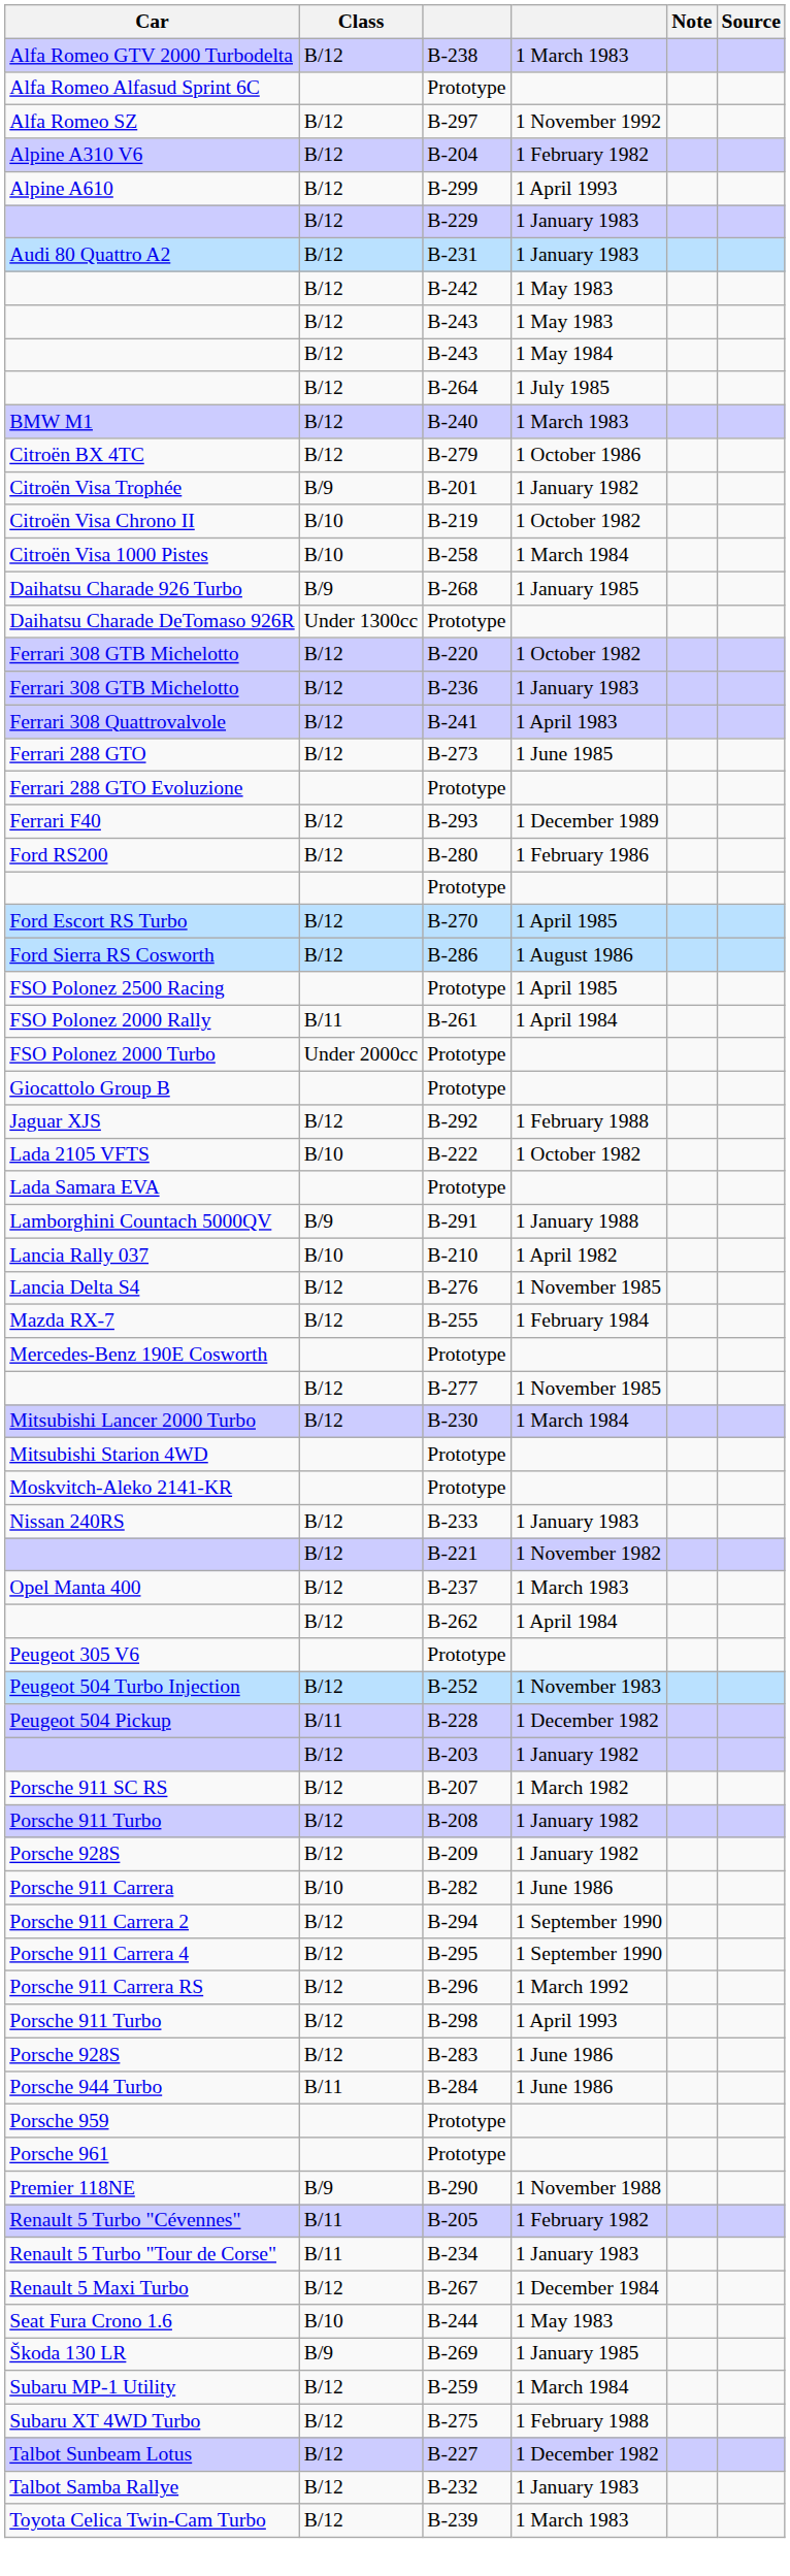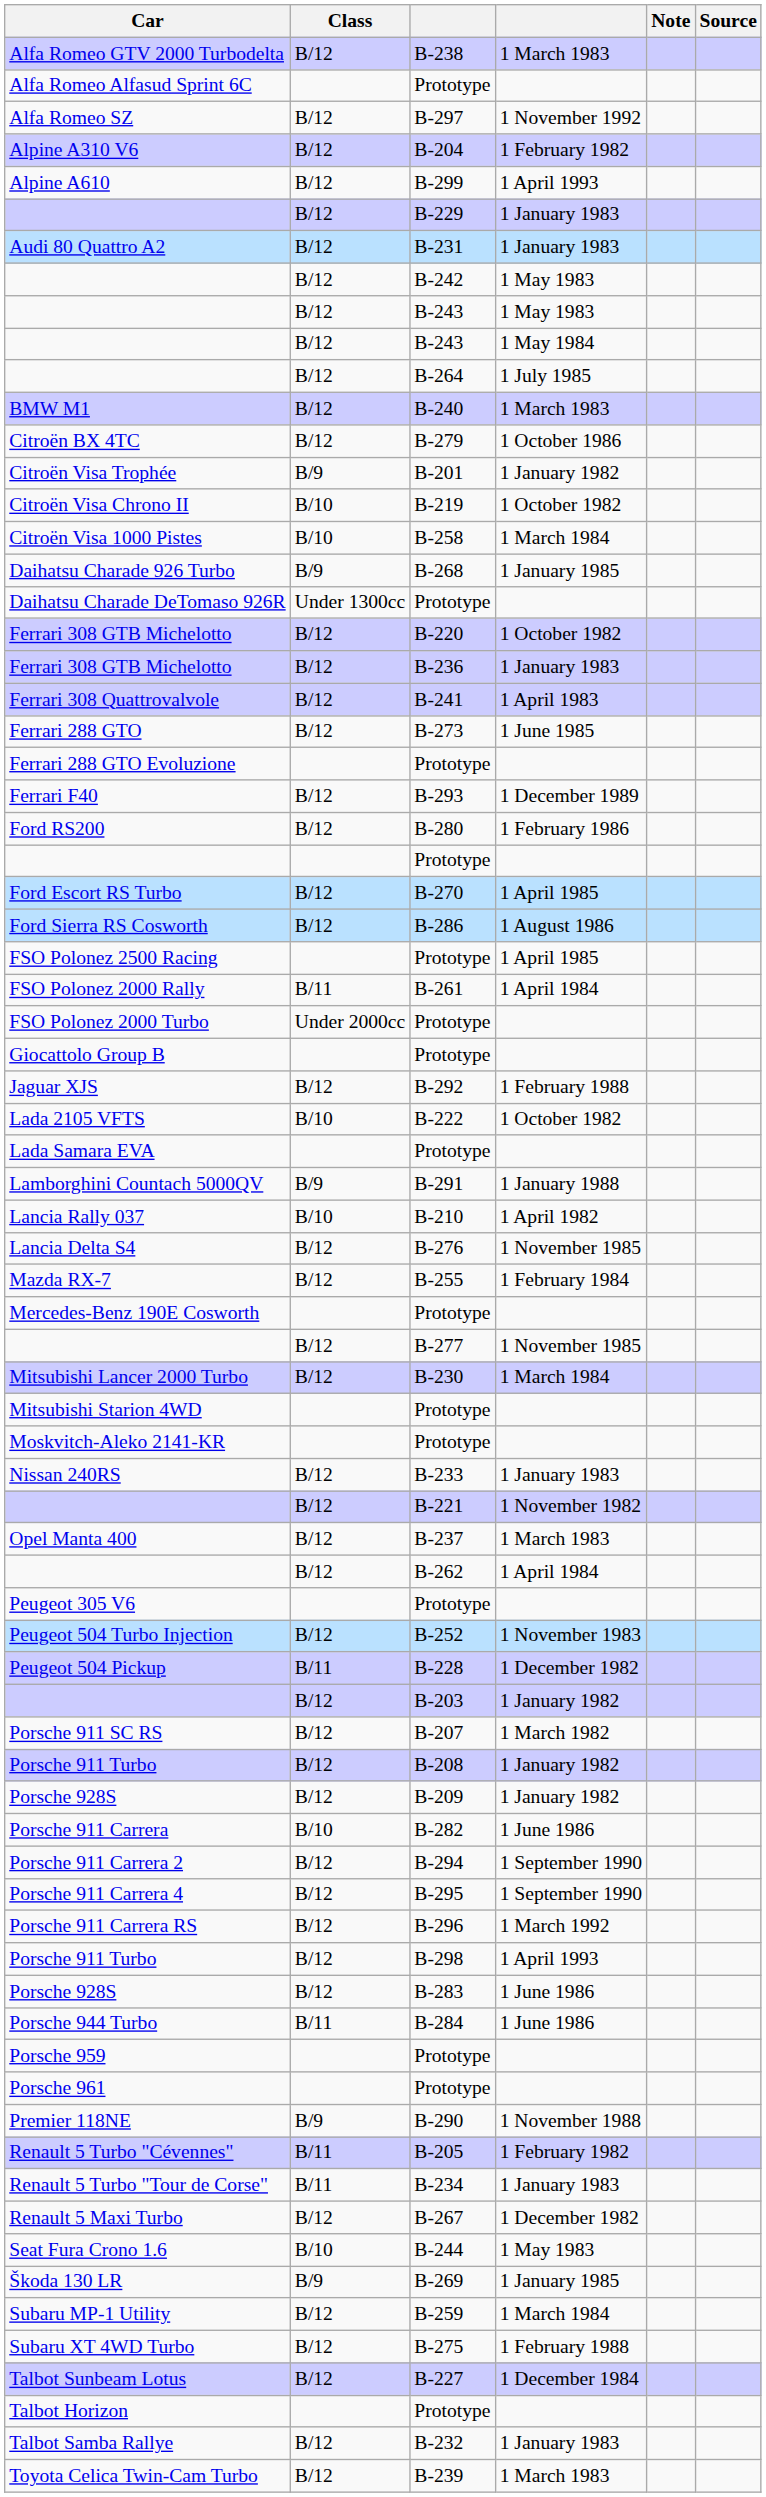 <table class="wikitable sortable" style="font-size:90%;">
 <tr>
 <th>Car</th>
 <th>Class</th>
 <th></th>
 <th></th>
 <th>Note</th>
 <th>Source</th>
 </tr>
 <tr style="background:#ccf;">
 <td><a href='#'>Alfa Romeo GTV 2000 Turbodelta</a></td>
 <td>B/12</td>
 <td>B-238</td>
 <td>1 March 1983</td>
 <td></td>
 <td></td>
 </tr>
 <tr>
 <td><a href='#'>Alfa Romeo Alfasud Sprint 6C</a></td>
 <td></td>
 <td>Prototype</td>
 <td></td>
 <td></td>
 <td></td>
 </tr>
 <tr>
 <td><a href='#'>Alfa Romeo SZ</a></td>
 <td>B/12</td>
 <td>B-297</td>
 <td>1 November 1992</td>
 <td></td>
 <td></td>
 </tr>
 <tr style="background:#ccf;">
 <td><a href='#'>Alpine A310 V6</a></td>
 <td>B/12</td>
 <td>B-204</td>
 <td>1 February 1982</td>
 <td></td>
 <td></td>
 </tr>
 <tr>
 <td><a href='#'>Alpine A610</a></td>
 <td>B/12</td>
 <td>B-299</td>
 <td>1 April 1993</td>
 <td></td>
 <td><br></td>
 </tr>
 <tr style="background:#ccf;">
 <td></td>
 <td>B/12</td>
 <td>B-229</td>
 <td>1 January 1983</td>
 <td></td>
 <td></td>
 </tr>
 <tr style="background:#bae1ff;">
 <td><a href='#'>Audi 80 Quattro A2</a></td>
 <td>B/12</td>
 <td>B-231</td>
 <td>1 January 1983</td>
 <td></td>
 <td></td>
 </tr>
 <tr>
 <td></td>
 <td>B/12</td>
 <td>B-242</td>
 <td>1 May 1983</td>
 <td></td>
 <td></td>
 </tr>
 <tr>
 <td></td>
 <td>B/12</td>
 <td>B-243</td>
 <td>1 May 1983</td>
 <td></td>
 <td></td>
 </tr>
 <tr>
 <td></td>
 <td>B/12</td>
 <td>B-243</td>
 <td data-sort-value="1 May 1984">1 May 1984</td>
 <td></td>
 <td></td>
 </tr>
 <tr>
 <td></td>
 <td>B/12</td>
 <td>B-264</td>
 <td data-sort-value="1 May 1984">1 July 1985</td>
 <td></td>
 <td></td>
 </tr>
 <tr style="background:#ccf;">
 <td><a href='#'>BMW M1</a></td>
 <td>B/12</td>
 <td>B-240</td>
 <td>1 March 1983</td>
 <td></td>
 <td></td>
 </tr>
 <tr>
 <td><a href='#'>Citroën BX 4TC</a></td>
 <td>B/12</td>
 <td>B-279</td>
 <td>1 October 1986</td>
 <td></td>
 <td></td>
 </tr>
 <tr>
 <td><a href='#'>Citroën Visa Trophée</a></td>
 <td>B/9</td>
 <td>B-201</td>
 <td>1 January 1982</td>
 <td></td>
 <td></td>
 </tr>
 <tr>
 <td><a href='#'>Citroën Visa Chrono II</a></td>
 <td>B/10</td>
 <td>B-219</td>
 <td>1 October 1982</td>
 <td></td>
 <td></td>
 </tr>
 <tr>
 <td><a href='#'>Citroën Visa 1000 Pistes</a></td>
 <td>B/10</td>
 <td>B-258</td>
 <td>1 March 1984</td>
 <td></td>
 <td></td>
 </tr>
 <tr>
 <td><a href='#'>Daihatsu Charade 926 Turbo</a></td>
 <td>B/9</td>
 <td>B-268</td>
 <td>1 January 1985</td>
 <td></td>
 <td></td>
 </tr>
 <tr>
 <td><a href='#'>Daihatsu Charade DeTomaso 926R</a></td>
 <td>Under 1300cc</td>
 <td>Prototype</td>
 <td></td>
 <td></td>
 <td></td>
 </tr>
 <tr style="background:#ccf;">
 <td><a href='#'>Ferrari 308 GTB Michelotto</a></td>
 <td>B/12</td>
 <td>B-220</td>
 <td>1 October 1982</td>
 <td></td>
 <td></td>
 </tr>
 <tr style="background:#ccf;">
 <td><a href='#'>Ferrari 308 GTB Michelotto</a></td>
 <td>B/12</td>
 <td>B-236</td>
 <td>1 January 1983</td>
 <td></td>
 <td></td>
 </tr>
 <tr style="background:#ccf;">
 <td><a href='#'>Ferrari 308 Quattrovalvole</a></td>
 <td>B/12</td>
 <td>B-241</td>
 <td>1 April 1983</td>
 <td></td>
 <td></td>
 </tr>
 <tr>
 <td><a href='#'>Ferrari 288 GTO</a></td>
 <td>B/12</td>
 <td>B-273</td>
 <td>1 June 1985</td>
 <td></td>
 <td></td>
 </tr>
 <tr>
 <td><a href='#'>Ferrari 288 GTO Evoluzione</a></td>
 <td></td>
 <td>Prototype</td>
 <td></td>
 <td></td>
 <td></td>
 </tr>
 <tr>
 <td><a href='#'>Ferrari F40</a></td>
 <td>B/12</td>
 <td>B-293</td>
 <td>1 December 1989</td>
 <td></td>
 <td></td>
 </tr>
 <tr>
 <td><a href='#'>Ford RS200</a></td>
 <td>B/12</td>
 <td>B-280</td>
 <td>1 February 1986</td>
 <td></td>
 <td></td>
 </tr>
 <tr>
 <td></td>
 <td></td>
 <td>Prototype</td>
 <td></td>
 <td></td>
 <td></td>
 </tr>
 <tr style="background:#bae1ff;">
 <td><a href='#'>Ford Escort RS Turbo</a></td>
 <td>B/12</td>
 <td>B-270</td>
 <td>1 April 1985</td>
 <td></td>
 <td></td>
 </tr>
 <tr style="background:#bae1ff;">
 <td><a href='#'>Ford Sierra RS Cosworth</a></td>
 <td>B/12</td>
 <td>B-286</td>
 <td>1 August 1986</td>
 <td></td>
 <td></td>
 </tr>
 <tr>
 <td><a href='#'>FSO Polonez 2500 Racing</a></td>
 <td></td>
 <td>Prototype</td>
 <td>1 April 1985</td>
 <td></td>
 <td></td>
 </tr>
 <tr>
 <td><a href='#'>FSO Polonez 2000 Rally</a></td>
 <td>B/11</td>
 <td>B-261</td>
 <td>1 April 1984</td>
 <td></td>
 <td></td>
 </tr>
 <tr>
 <td><a href='#'>FSO Polonez 2000 Turbo</a></td>
 <td>Under 2000cc</td>
 <td>Prototype</td>
 <td></td>
 <td></td>
 <td></td>
 </tr>
 <tr>
 <td><a href='#'>Giocattolo Group B</a></td>
 <td></td>
 <td>Prototype</td>
 <td></td>
 <td></td>
 <td></td>
 </tr>
 <tr>
 <td><a href='#'>Jaguar XJS</a></td>
 <td>B/12</td>
 <td>B-292</td>
 <td>1 February 1988</td>
 <td></td>
 <td></td>
 </tr>
 <tr>
 <td><a href='#'>Lada 2105 VFTS</a></td>
 <td>B/10</td>
 <td>B-222</td>
 <td>1 October 1982</td>
 <td></td>
 <td></td>
 </tr>
 <tr>
 <td><a href='#'>Lada Samara EVA</a></td>
 <td></td>
 <td>Prototype</td>
 <td></td>
 <td></td>
 <td></td>
 </tr>
 <tr>
 <td><a href='#'>Lamborghini Countach 5000QV</a></td>
 <td>B/9</td>
 <td>B-291</td>
 <td>1 January 1988</td>
 <td></td>
 <td></td>
 </tr>
 <tr>
 <td><a href='#'>Lancia Rally 037</a></td>
 <td>B/10</td>
 <td>B-210</td>
 <td>1 April 1982</td>
 <td></td>
 <td></td>
 </tr>
 <tr>
 <td><a href='#'>Lancia Delta S4</a></td>
 <td>B/12</td>
 <td>B-276</td>
 <td>1 November 1985</td>
 <td></td>
 <td></td>
 </tr>
 <tr>
 <td><a href='#'>Mazda RX-7</a></td>
 <td>B/12</td>
 <td>B-255</td>
 <td>1 February 1984</td>
 <td></td>
 <td></td>
 </tr>
 <tr>
 <td><a href='#'>Mercedes-Benz 190E Cosworth</a></td>
 <td></td>
 <td>Prototype</td>
 <td></td>
 <td></td>
 <td></td>
 </tr>
 <tr>
 <td></td>
 <td>B/12</td>
 <td>B-277</td>
 <td>1 November 1985</td>
 <td></td>
 <td><br></td>
 </tr>
 <tr style="background:#ccf;">
 <td><a href='#'>Mitsubishi Lancer 2000 Turbo</a></td>
 <td>B/12</td>
 <td>B-230</td>
 <td>1 March 1984</td>
 <td></td>
 <td></td>
 </tr>
 <tr>
 <td><a href='#'>Mitsubishi Starion 4WD</a></td>
 <td></td>
 <td>Prototype</td>
 <td></td>
 <td></td>
 <td></td>
 </tr>
 <tr>
 <td><a href='#'>Moskvitch-Aleko 2141-KR</a></td>
 <td></td>
 <td>Prototype</td>
 <td></td>
 <td></td>
 <td></td>
 </tr>
 <tr>
 <td><a href='#'>Nissan 240RS</a></td>
 <td>B/12</td>
 <td>B-233</td>
 <td>1 January 1983</td>
 <td></td>
 <td></td>
 </tr>
 <tr style="background:#ccf;">
 <td></td>
 <td>B/12</td>
 <td>B-221</td>
 <td>1 November 1982</td>
 <td></td>
 <td></td>
 </tr>
 <tr>
 <td><a href='#'>Opel Manta 400</a></td>
 <td>B/12</td>
 <td>B-237</td>
 <td>1 March 1983</td>
 <td></td>
 <td></td>
 </tr>
 <tr>
 <td></td>
 <td>B/12</td>
 <td>B-262</td>
 <td>1 April 1984</td>
 <td></td>
 <td></td>
 </tr>
 <tr>
 <td><a href='#'>Peugeot 305 V6</a></td>
 <td></td>
 <td>Prototype</td>
 <td></td>
 <td></td>
 <td></td>
 </tr>
 <tr style="background:#bae1ff;">
 <td><a href='#'>Peugeot 504 Turbo Injection</a></td>
 <td>B/12</td>
 <td>B-252</td>
 <td>1 November 1983</td>
 <td></td>
 <td></td>
 </tr>
 <tr style="background:#ccf;">
 <td><a href='#'>Peugeot 504 Pickup</a></td>
 <td>B/11</td>
 <td>B-228</td>
 <td>1 December 1982</td>
 <td></td>
 <td></td>
 </tr>
 <tr style="background:#ccf;">
 <td></td>
 <td>B/12</td>
 <td>B-203</td>
 <td>1 January 1982</td>
 <td></td>
 <td></td>
 </tr>
 <tr>
 <td><a href='#'>Porsche 911 SC RS</a></td>
 <td>B/12</td>
 <td>B-207</td>
 <td>1 March 1982</td>
 <td></td>
 <td></td>
 </tr>
 <tr style="background:#ccf;">
 <td><a href='#'>Porsche 911 Turbo</a></td>
 <td>B/12</td>
 <td>B-208</td>
 <td>1 January 1982</td>
 <td></td>
 <td></td>
 </tr>
 <tr>
 <td><a href='#'>Porsche 928S</a></td>
 <td>B/12</td>
 <td>B-209</td>
 <td>1 January 1982</td>
 <td></td>
 <td></td>
 </tr>
 <tr>
 <td><a href='#'>Porsche 911 Carrera</a></td>
 <td>B/10</td>
 <td>B-282</td>
 <td>1 June 1986</td>
 <td></td>
 <td></td>
 </tr>
 <tr>
 <td><a href='#'>Porsche 911 Carrera 2</a></td>
 <td>B/12</td>
 <td>B-294</td>
 <td>1 September 1990</td>
 <td></td>
 <td></td>
 </tr>
 <tr>
 <td><a href='#'>Porsche 911 Carrera 4</a></td>
 <td>B/12</td>
 <td>B-295</td>
 <td>1 September 1990</td>
 <td></td>
 <td></td>
 </tr>
 <tr>
 <td><a href='#'>Porsche 911 Carrera RS</a></td>
 <td>B/12</td>
 <td>B-296</td>
 <td>1 March 1992</td>
 <td></td>
 <td></td>
 </tr>
 <tr>
 <td><a href='#'>Porsche 911 Turbo</a></td>
 <td>B/12</td>
 <td>B-298</td>
 <td>1 April 1993</td>
 <td></td>
 <td></td>
 </tr>
 <tr>
 <td><a href='#'>Porsche 928S</a></td>
 <td>B/12</td>
 <td>B-283</td>
 <td>1 June 1986</td>
 <td></td>
 <td></td>
 </tr>
 <tr>
 <td><a href='#'>Porsche 944 Turbo</a></td>
 <td>B/11</td>
 <td>B-284</td>
 <td>1 June 1986</td>
 <td></td>
 <td></td>
 </tr>
 <tr>
 <td><a href='#'>Porsche 959</a></td>
 <td></td>
 <td>Prototype</td>
 <td></td>
 <td></td>
 <td></td>
 </tr>
 <tr>
 <td><a href='#'>Porsche 961</a></td>
 <td></td>
 <td>Prototype</td>
 <td></td>
 <td></td>
 <td></td>
 </tr>
 <tr>
 <td><a href='#'>Premier 118NE</a></td>
 <td>B/9</td>
 <td>B-290</td>
 <td>1 November 1988</td>
 <td></td>
 <td></td>
 </tr>
 <tr style="background:#ccf;">
 <td><a href='#'>Renault 5 Turbo "Cévennes"</a></td>
 <td>B/11</td>
 <td>B-205</td>
 <td>1 February 1982</td>
 <td></td>
 <td></td>
 </tr>
 <tr>
 <td><a href='#'>Renault 5 Turbo "Tour de Corse"</a></td>
 <td>B/11</td>
 <td>B-234</td>
 <td>1 January 1983</td>
 <td></td>
 <td></td>
 </tr>
 <tr>
 <td><a href='#'>Renault 5 Maxi Turbo</a></td>
 <td>B/12</td>
 <td>B-267</td>
-<td>1 December 1984</td>
+<td>1 December 1982</td>
 <td></td>
 <td></td>
 </tr>
 <tr>
 <td><a href='#'>Seat Fura Crono 1.6</a></td>
 <td>B/10</td>
 <td>B-244</td>
 <td>1 May 1983</td>
 <td></td>
 <td></td>
 </tr>
 <tr>
 <td><a href='#'>Škoda 130 LR</a></td>
 <td>B/9</td>
 <td>B-269</td>
 <td>1 January 1985</td>
 <td></td>
 <td></td>
 </tr>
 <tr>
 <td><a href='#'>Subaru MP-1 Utility</a></td>
 <td>B/12</td>
 <td>B-259</td>
 <td>1 March 1984</td>
 <td></td>
 <td></td>
 </tr>
 <tr>
 <td><a href='#'>Subaru XT 4WD Turbo</a></td>
 <td>B/12</td>
 <td>B-275</td>
 <td>1 February 1988</td>
 <td></td>
 <td></td>
 </tr>
 <tr style="background:#ccf;">
 <td><a href='#'>Talbot Sunbeam Lotus</a></td>
 <td>B/12</td>
 <td>B-227</td>
-<td>1 December 1982</td>
+<td>1 December 1984</td>
+<td></td>
+<td></td>
+</tr>
+<tr>
+<td><a href='#'>Talbot Horizon</a></td>
+<td></td>
+<td>Prototype</td>
+<td></td>
 <td></td>
 <td></td>
 </tr>
 <tr>
 <td><a href='#'>Talbot Samba Rallye</a></td>
 <td>B/12</td>
 <td>B-232</td>
 <td>1 January 1983</td>
 <td></td>
 <td></td>
 </tr>
 <tr>
 <td><a href='#'>Toyota Celica Twin-Cam Turbo</a></td>
 <td>B/12</td>
 <td>B-239</td>
 <td>1 March 1983</td>
 <td></td>
 <td></td>
 </tr>
 </table>
